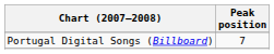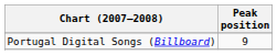 <table class="wikitable sortable">
 <tr>
 <th>Chart (2007–2008)</th>
 <th>Peak<br>position</th>
 </tr>
 <tr>
 </tr>
 <tr>
 </tr>
 <tr>
 </tr>
 <tr>
 </tr>
 <tr>
 </tr>
 <tr>
 </tr>
 <tr>
 </tr>
 <tr>
 </tr>
 <tr>
 </tr>
 <tr>
 </tr>
 <tr>
 </tr>
 <tr>
 <td>Portugal Digital Songs (<em><a href='#'>Billboard</a></em>)</td>
-<td style="text-align:center;">7</td>
+<td style="text-align:center;">9</td>
 </tr>
 <tr>
 </tr>
 <tr>
 </tr>
 <tr>
 </tr>
 <tr>
 </tr>
 <tr>
 </tr>
 </table>
